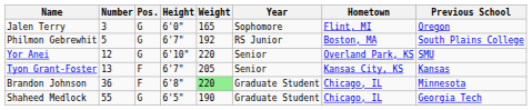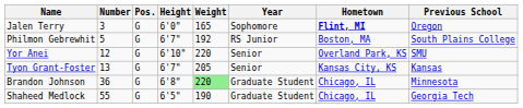 <table class="wikitable sortable" border="1">
 <tr>
 <th>Name</th>
 <th>Number</th>
 <th>Pos.</th>
 <th>Height</th>
 <th>Weight</th>
 <th>Year</th>
 <th>Hometown</th>
 <th class="unsortable">Previous School</th>
 </tr>
 <tr>
 <td>Jalen Terry</td>
 <td>3</td>
 <td>G</td>
 <td>6'0"</td>
 <td>165</td>
 <td>Sophomore</td>
-<td><a href='#'>Flint, MI</a></td>
+<td><strong><a href='#'>Flint, MI</a></strong></td>
 <td><a href='#'>Oregon</a></td>
 </tr>
 <tr>
 <td>Philmon Gebrewhit</td>
 <td>5</td>
 <td>G</td>
 <td>6'7"</td>
 <td>192</td>
 <td>RS Junior</td>
 <td><a href='#'>Boston, MA</a></td>
 <td><a href='#'>South Plains College</a></td>
 </tr>
 <tr>
 <td><a href='#'>Yor Anei</a></td>
 <td>12</td>
 <td>G</td>
 <td>6'10"</td>
 <td>220</td>
 <td>Senior</td>
 <td><a href='#'>Overland Park, KS</a></td>
 <td><a href='#'>SMU</a></td>
 </tr>
 <tr>
 <td><a href='#'>Tyon Grant-Foster</a></td>
 <td>13</td>
-<td>F</td>
+<td>G</td>
 <td>6'7"</td>
 <td>205</td>
 <td>Senior</td>
 <td><a href='#'>Kansas City, KS</a></td>
 <td><a href='#'>Kansas</a></td>
 </tr>
 <tr>
 <td>Brandon Johnson</td>
 <td>36</td>
-<td>F</td>
+<td>G</td>
 <td>6'8"</td>
 <td style="background: lightgreen;">220</td>
 <td>Graduate Student</td>
 <td><a href='#'>Chicago, IL</a></td>
 <td><a href='#'>Minnesota</a></td>
 </tr>
 <tr>
 <td>Shaheed Medlock</td>
 <td>55</td>
 <td>G</td>
 <td>6'5"</td>
 <td>190</td>
 <td>Graduate Student</td>
 <td><a href='#'>Chicago, IL</a></td>
 <td><a href='#'>Georgia Tech</a></td>
 </tr>
 </table>
